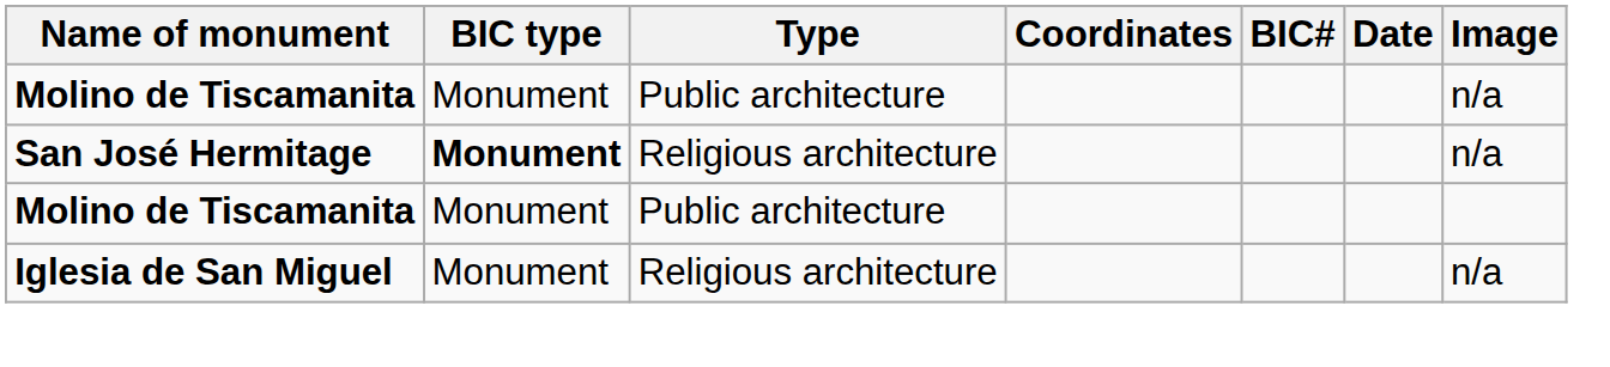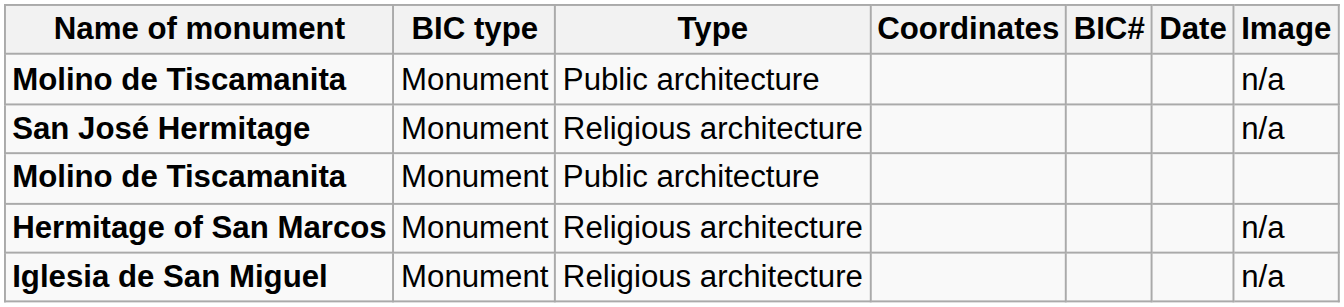 <table class="wikitable">
 <tr>
 <th>Name of monument</th>
 <th>BIC type</th>
 <th>Type</th>
 <th>Coordinates</th>
 <th>BIC#</th>
 <th>Date</th>
 <th>Image</th>
 </tr>
 <tr>
 <td><strong>Molino de Tiscamanita</strong></td>
 <td>Monument</td>
 <td>Public architecture</td>
 <td></td>
 <td></td>
 <td></td>
 <td>n/a</td>
 </tr>
 <tr>
 <td><strong>San José Hermitage</strong></td>
-<td><strong>Monument</strong></td>
+<td>Monument</td>
 <td>Religious architecture</td>
 <td></td>
 <td></td>
 <td></td>
 <td>n/a</td>
 </tr>
 <tr>
 <td><strong>Molino de Tiscamanita</strong></td>
 <td>Monument</td>
 <td>Public architecture</td>
 <td></td>
 <td></td>
 <td></td>
 <td></td>
 </tr>
 <tr>
+<td><strong>Hermitage of San Marcos</strong></td>
+<td>Monument</td>
+<td>Religious architecture</td>
+<td></td>
+<td></td>
+<td></td>
+<td>n/a</td>
+</tr>
+<tr>
 <td><strong>Iglesia de San Miguel</strong></td>
 <td>Monument</td>
 <td>Religious architecture</td>
 <td></td>
 <td></td>
 <td></td>
 <td>n/a</td>
 </tr>
 </table>
